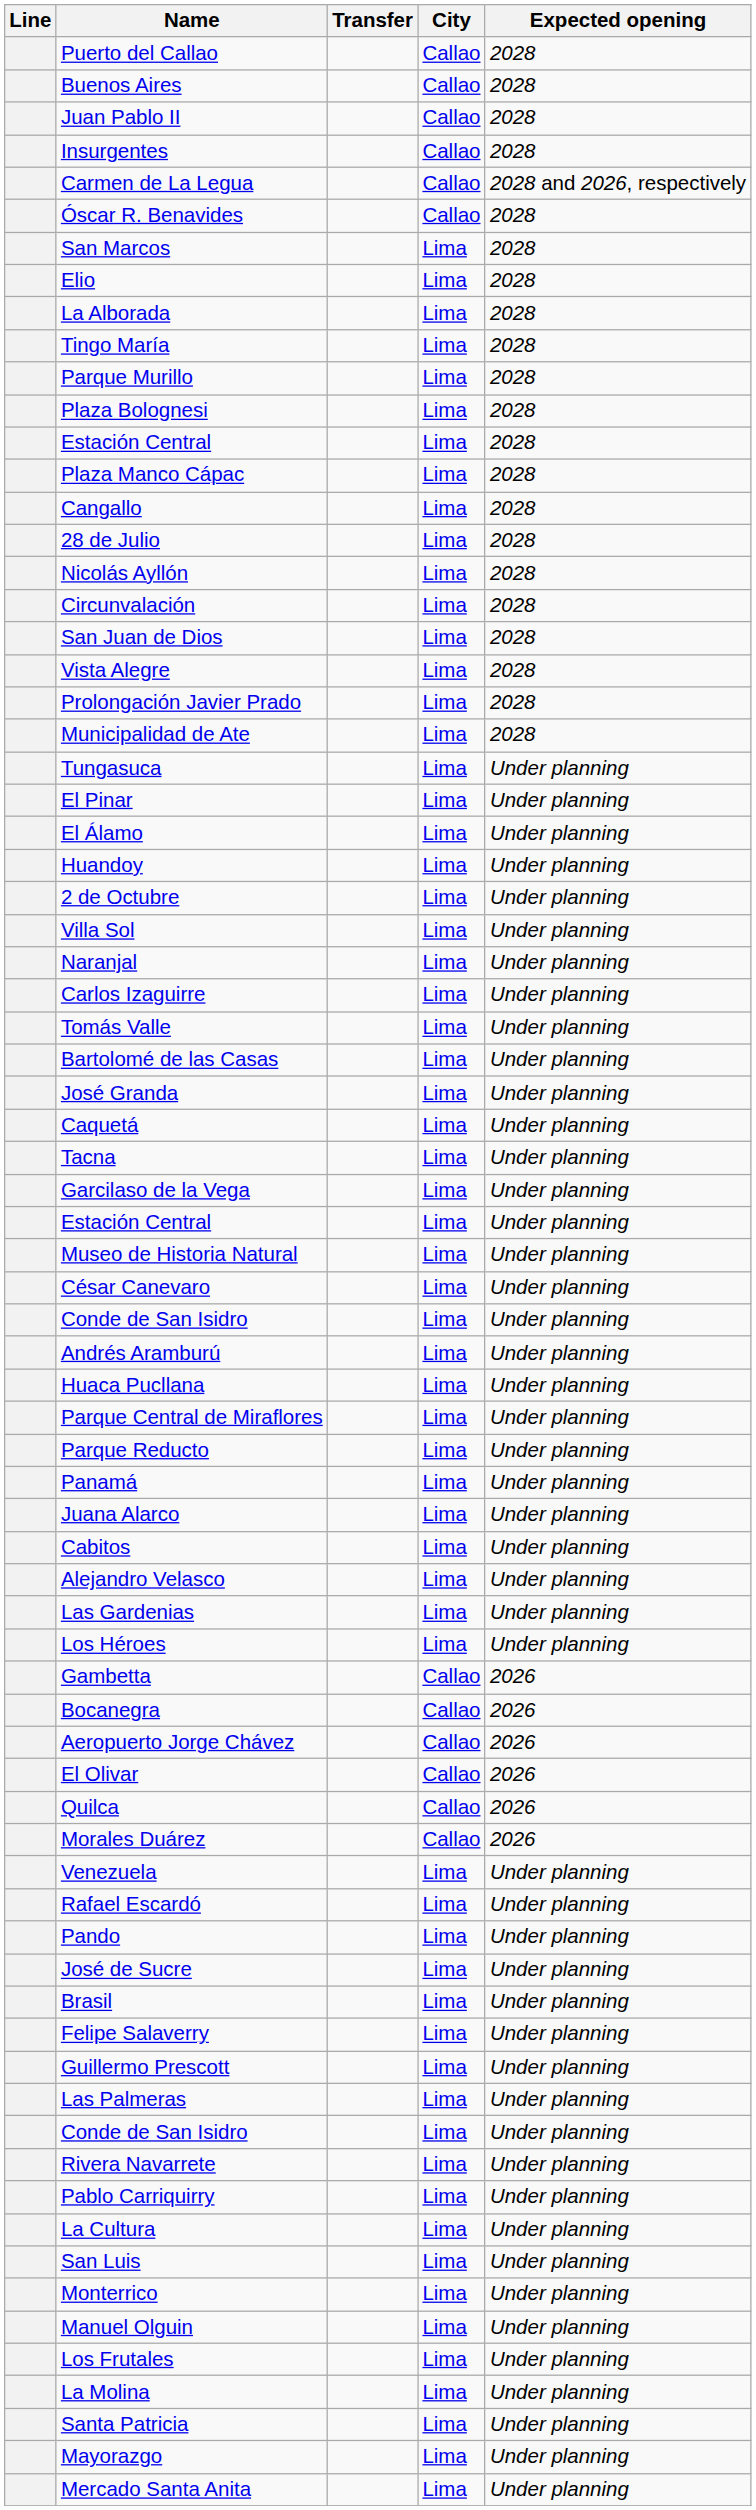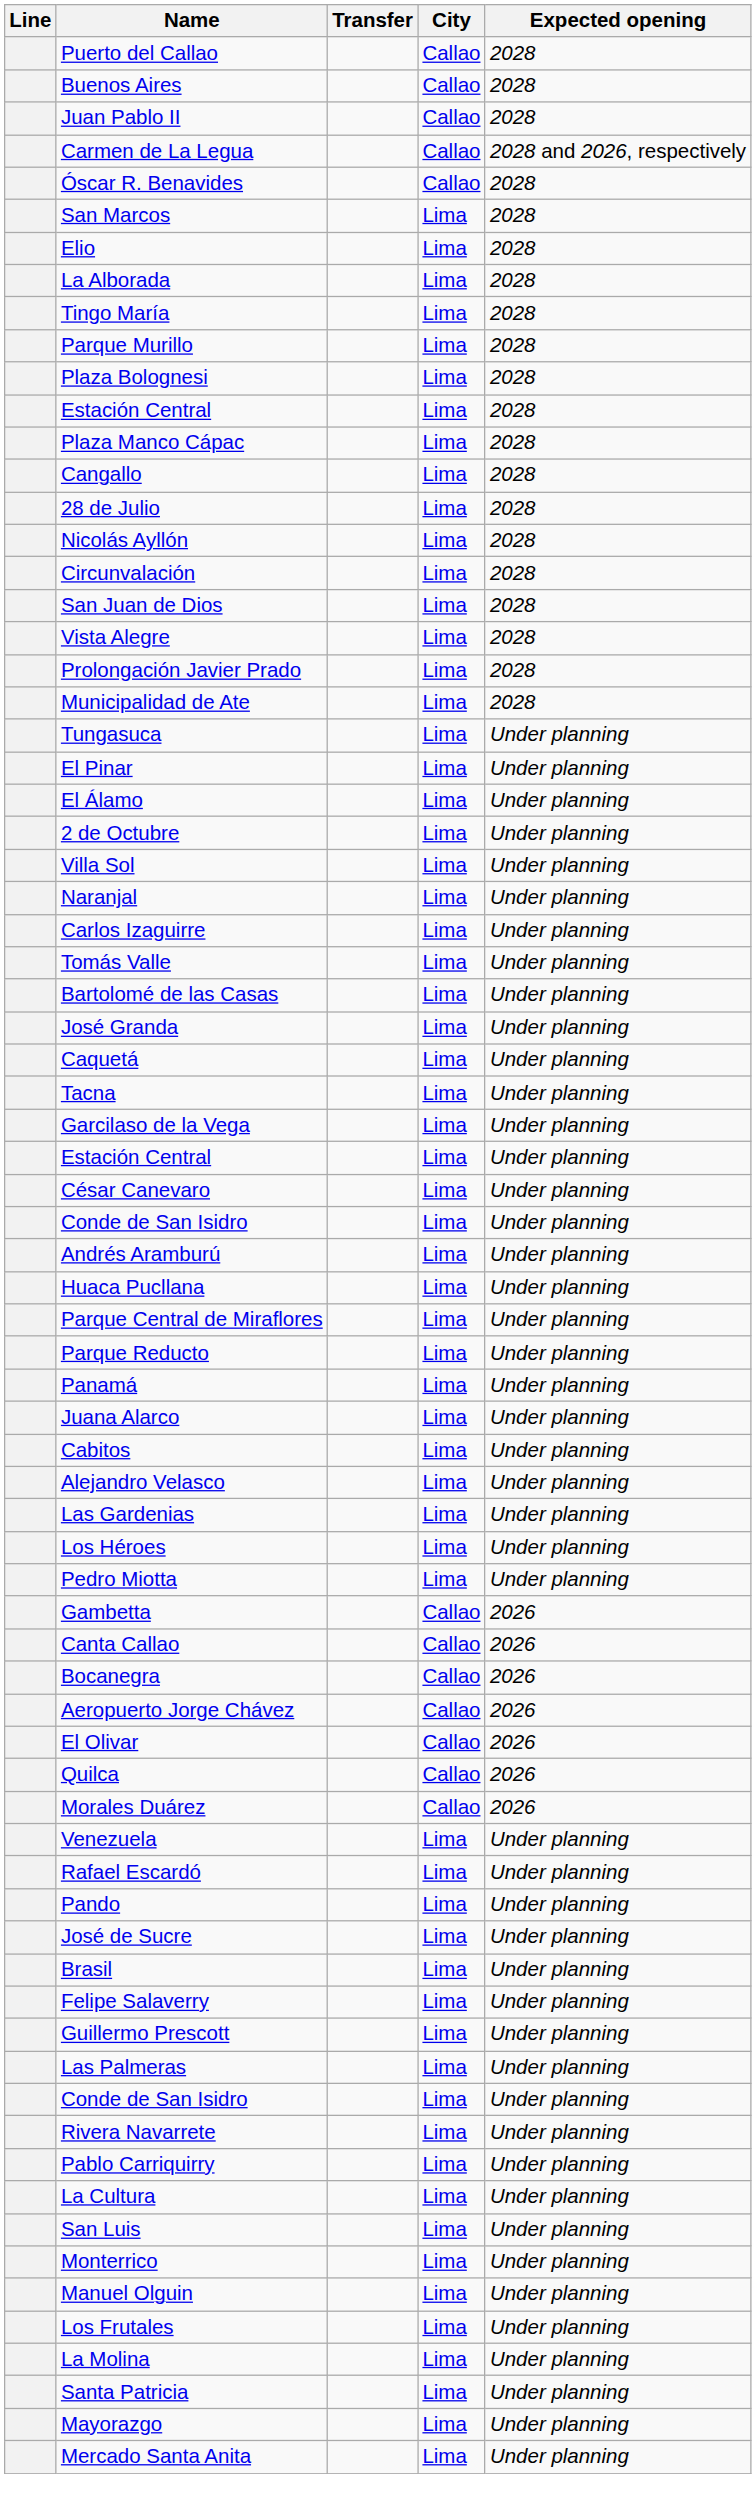 <table class="wikitable sortable" style="white-space:nowrap">
 <tr>
 <th><abbr>Line</abbr></th>
 <th class="sortable">Name</th>
 <th class="sortable"><abbr>Transfer</abbr></th>
 <th class="sortable">City</th>
 <th class="sortable"><abbr>Expected opening</abbr></th>
 </tr>
 <tr>
 <th></th>
 <td><a href='#'>Puerto del Callao</a></td>
 <td></td>
 <td><a href='#'>Callao</a></td>
 <td><em>2028</em></td>
 </tr>
 <tr>
 <th></th>
 <td><a href='#'>Buenos Aires</a></td>
 <td></td>
 <td><a href='#'>Callao</a></td>
 <td><em>2028</em></td>
 </tr>
 <tr>
 <th></th>
 <td><a href='#'>Juan Pablo II</a></td>
-<td></td>
-<td><a href='#'>Callao</a></td>
-<td><em>2028</em></td>
-</tr>
-<tr>
-<th></th>
-<td><a href='#'>Insurgentes</a></td>
 <td></td>
 <td><a href='#'>Callao</a></td>
 <td><em>2028</em></td>
 </tr>
 <tr>
 <th> </th>
 <td><a href='#'>Carmen de La Legua</a></td>
 <td></td>
 <td><a href='#'>Callao</a></td>
 <td><em>2028</em> and <em>2026</em>, respectively</td>
 </tr>
 <tr>
 <th></th>
 <td><a href='#'>Óscar R. Benavides</a></td>
 <td></td>
 <td><a href='#'>Callao</a></td>
 <td><em>2028</em></td>
 </tr>
 <tr>
 <th></th>
 <td><a href='#'>San Marcos</a></td>
 <td></td>
 <td><a href='#'>Lima</a></td>
 <td><em>2028</em></td>
 </tr>
 <tr>
 <th></th>
 <td><a href='#'>Elio</a></td>
 <td></td>
 <td><a href='#'>Lima</a></td>
 <td><em>2028</em></td>
 </tr>
 <tr>
 <th></th>
 <td><a href='#'>La Alborada</a></td>
 <td></td>
 <td><a href='#'>Lima</a></td>
 <td><em>2028</em></td>
 </tr>
 <tr>
 <th></th>
 <td><a href='#'>Tingo María</a></td>
 <td></td>
 <td><a href='#'>Lima</a></td>
 <td><em>2028</em></td>
 </tr>
 <tr>
 <th></th>
 <td><a href='#'>Parque Murillo</a></td>
 <td></td>
 <td><a href='#'>Lima</a></td>
 <td><em>2028</em></td>
 </tr>
 <tr>
 <th></th>
 <td><a href='#'>Plaza Bolognesi</a></td>
 <td></td>
 <td><a href='#'>Lima</a></td>
 <td><em>2028</em></td>
 </tr>
 <tr>
 <th></th>
 <td><a href='#'>Estación Central</a></td>
 <td></td>
 <td><a href='#'>Lima</a></td>
 <td><em>2028</em></td>
 </tr>
 <tr>
 <th></th>
 <td><a href='#'>Plaza Manco Cápac</a></td>
 <td></td>
 <td><a href='#'>Lima</a></td>
 <td><em>2028</em></td>
 </tr>
 <tr>
 <th></th>
 <td><a href='#'>Cangallo</a></td>
 <td></td>
 <td><a href='#'>Lima</a></td>
 <td><em>2028</em></td>
 </tr>
 <tr>
 <th></th>
 <td><a href='#'>28 de Julio</a></td>
 <td></td>
 <td><a href='#'>Lima</a></td>
 <td><em>2028</em></td>
 </tr>
 <tr>
 <th></th>
 <td><a href='#'>Nicolás Ayllón</a></td>
 <td></td>
 <td><a href='#'>Lima</a></td>
 <td><em>2028</em></td>
 </tr>
 <tr>
 <th></th>
 <td><a href='#'>Circunvalación</a></td>
 <td></td>
 <td><a href='#'>Lima</a></td>
 <td><em>2028</em></td>
 </tr>
 <tr>
 <th></th>
 <td><a href='#'>San Juan de Dios</a></td>
 <td></td>
 <td><a href='#'>Lima</a></td>
 <td><em>2028</em></td>
 </tr>
 <tr>
 <th></th>
 <td><a href='#'>Vista Alegre</a></td>
 <td></td>
 <td><a href='#'>Lima</a></td>
 <td><em>2028</em></td>
 </tr>
 <tr>
 <th></th>
 <td><a href='#'>Prolongación Javier Prado</a></td>
 <td></td>
 <td><a href='#'>Lima</a></td>
 <td><em>2028</em></td>
 </tr>
 <tr>
 <th></th>
 <td><a href='#'>Municipalidad de Ate</a></td>
 <td></td>
 <td><a href='#'>Lima</a></td>
 <td><em>2028</em></td>
 </tr>
 <tr>
 <th></th>
 <td><a href='#'>Tungasuca</a></td>
 <td></td>
 <td><a href='#'>Lima</a></td>
 <td><em>Under planning</em></td>
 </tr>
 <tr>
 <th></th>
 <td><a href='#'>El Pinar</a></td>
 <td></td>
 <td><a href='#'>Lima</a></td>
 <td><em>Under planning</em></td>
 </tr>
 <tr>
 <th></th>
 <td><a href='#'>El Álamo</a></td>
 <td></td>
 <td><a href='#'>Lima</a></td>
 <td><em>Under planning</em></td>
 </tr>
 <tr>
 <th></th>
-<td><a href='#'>Huandoy</a></td>
-<td></td>
-<td><a href='#'>Lima</a></td>
-<td><em>Under planning</em></td>
-</tr>
-<tr>
-<th></th>
 <td><a href='#'>2 de Octubre</a></td>
 <td></td>
 <td><a href='#'>Lima</a></td>
 <td><em>Under planning</em></td>
 </tr>
 <tr>
 <th></th>
 <td><a href='#'>Villa Sol</a></td>
 <td></td>
 <td><a href='#'>Lima</a></td>
 <td><em>Under planning</em></td>
 </tr>
 <tr>
 <th></th>
 <td><a href='#'>Naranjal</a></td>
 <td></td>
 <td><a href='#'>Lima</a></td>
 <td><em>Under planning</em></td>
 </tr>
 <tr>
 <th></th>
 <td><a href='#'>Carlos Izaguirre</a></td>
 <td></td>
 <td><a href='#'>Lima</a></td>
 <td><em>Under planning</em></td>
 </tr>
 <tr>
 <th></th>
 <td><a href='#'>Tomás Valle</a></td>
 <td></td>
 <td><a href='#'>Lima</a></td>
 <td><em>Under planning</em></td>
 </tr>
 <tr>
 <th></th>
 <td><a href='#'>Bartolomé de las Casas</a></td>
 <td></td>
 <td><a href='#'>Lima</a></td>
 <td><em>Under planning</em></td>
 </tr>
 <tr>
 <th></th>
 <td><a href='#'>José Granda</a></td>
 <td></td>
 <td><a href='#'>Lima</a></td>
 <td><em>Under planning</em></td>
 </tr>
 <tr>
 <th></th>
 <td><a href='#'>Caquetá</a></td>
 <td></td>
 <td><a href='#'>Lima</a></td>
 <td><em>Under planning</em></td>
 </tr>
 <tr>
 <th></th>
 <td><a href='#'>Tacna</a></td>
 <td></td>
 <td><a href='#'>Lima</a></td>
 <td><em>Under planning</em></td>
 </tr>
 <tr>
 <th></th>
 <td><a href='#'>Garcilaso de la Vega</a></td>
 <td></td>
 <td><a href='#'>Lima</a></td>
 <td><em>Under planning</em></td>
 </tr>
 <tr>
 <th></th>
 <td><a href='#'>Estación Central</a></td>
 <td> </td>
-<td><a href='#'>Lima</a></td>
-<td><em>Under planning</em></td>
-</tr>
-<tr>
-<th></th>
-<td><a href='#'>Museo de Historia Natural</a></td>
-<td></td>
 <td><a href='#'>Lima</a></td>
 <td><em>Under planning</em></td>
 </tr>
 <tr>
 <th></th>
 <td><a href='#'>César Canevaro</a></td>
 <td></td>
 <td><a href='#'>Lima</a></td>
 <td><em>Under planning</em></td>
 </tr>
 <tr>
 <th></th>
 <td><a href='#'>Conde de San Isidro</a></td>
 <td></td>
 <td><a href='#'>Lima</a></td>
 <td><em>Under planning</em></td>
 </tr>
 <tr>
 <th></th>
 <td><a href='#'>Andrés Aramburú</a></td>
 <td></td>
 <td><a href='#'>Lima</a></td>
 <td><em>Under planning</em></td>
 </tr>
 <tr>
 <th></th>
 <td><a href='#'>Huaca Pucllana</a></td>
 <td></td>
 <td><a href='#'>Lima</a></td>
 <td><em>Under planning</em></td>
 </tr>
 <tr>
 <th></th>
 <td><a href='#'>Parque Central de Miraflores</a></td>
 <td></td>
 <td><a href='#'>Lima</a></td>
 <td><em>Under planning</em></td>
 </tr>
 <tr>
 <th></th>
 <td><a href='#'>Parque Reducto</a></td>
 <td></td>
 <td><a href='#'>Lima</a></td>
 <td><em>Under planning</em></td>
 </tr>
 <tr>
 <th></th>
 <td><a href='#'>Panamá</a></td>
 <td></td>
 <td><a href='#'>Lima</a></td>
 <td><em>Under planning</em></td>
 </tr>
 <tr>
 <th></th>
 <td><a href='#'>Juana Alarco</a></td>
 <td></td>
 <td><a href='#'>Lima</a></td>
 <td><em>Under planning</em></td>
 </tr>
 <tr>
 <th></th>
 <td><a href='#'>Cabitos</a></td>
 <td></td>
 <td><a href='#'>Lima</a></td>
 <td><em>Under planning</em></td>
 </tr>
 <tr>
 <th></th>
 <td><a href='#'>Alejandro Velasco</a></td>
 <td></td>
 <td><a href='#'>Lima</a></td>
 <td><em>Under planning</em></td>
 </tr>
 <tr>
 <th></th>
 <td><a href='#'>Las Gardenias</a></td>
 <td></td>
 <td><a href='#'>Lima</a></td>
 <td><em>Under planning</em></td>
 </tr>
 <tr>
 <th></th>
 <td><a href='#'>Los Héroes</a></td>
 <td></td>
 <td><a href='#'>Lima</a></td>
 <td><em>Under planning</em></td>
 </tr>
 <tr>
 <th></th>
+<td><a href='#'>Pedro Miotta</a></td>
+<td></td>
+<td><a href='#'>Lima</a></td>
+<td><em>Under planning</em></td>
+</tr>
+<tr>
+<th></th>
 <td><a href='#'>Gambetta</a></td>
+<td></td>
+<td><a href='#'>Callao</a></td>
+<td><em>2026</em></td>
+</tr>
+<tr>
+<th></th>
+<td><a href='#'>Canta Callao</a></td>
 <td></td>
 <td><a href='#'>Callao</a></td>
 <td><em>2026</em></td>
 </tr>
 <tr>
 <th></th>
 <td><a href='#'>Bocanegra</a></td>
 <td></td>
 <td><a href='#'>Callao</a></td>
 <td><em>2026</em></td>
 </tr>
 <tr>
 <th></th>
 <td><a href='#'>Aeropuerto Jorge Chávez</a></td>
 <td></td>
 <td><a href='#'>Callao</a></td>
 <td><em>2026</em></td>
 </tr>
 <tr>
 <th></th>
 <td><a href='#'>El Olivar</a></td>
 <td></td>
 <td><a href='#'>Callao</a></td>
 <td><em>2026</em></td>
 </tr>
 <tr>
 <th></th>
 <td><a href='#'>Quilca</a></td>
 <td></td>
 <td><a href='#'>Callao</a></td>
 <td><em>2026</em></td>
 </tr>
 <tr>
 <th></th>
 <td><a href='#'>Morales Duárez</a></td>
 <td></td>
 <td><a href='#'>Callao</a></td>
 <td><em>2026</em></td>
 </tr>
 <tr>
 <th></th>
 <td><a href='#'>Venezuela</a></td>
 <td></td>
 <td><a href='#'>Lima</a></td>
 <td><em>Under planning</em></td>
 </tr>
 <tr>
 <th></th>
 <td><a href='#'>Rafael Escardó</a></td>
 <td></td>
 <td><a href='#'>Lima</a></td>
 <td><em>Under planning</em></td>
 </tr>
 <tr>
 <th></th>
 <td><a href='#'>Pando</a></td>
 <td></td>
 <td><a href='#'>Lima</a></td>
 <td><em>Under planning</em></td>
 </tr>
 <tr>
 <th></th>
 <td><a href='#'>José de Sucre</a></td>
 <td></td>
 <td><a href='#'>Lima</a></td>
 <td><em>Under planning</em></td>
 </tr>
 <tr>
 <th></th>
 <td><a href='#'>Brasil</a></td>
 <td></td>
 <td><a href='#'>Lima</a></td>
 <td><em>Under planning</em></td>
 </tr>
 <tr>
 <th></th>
 <td><a href='#'>Felipe Salaverry</a></td>
 <td></td>
 <td><a href='#'>Lima</a></td>
 <td><em>Under planning</em></td>
 </tr>
 <tr>
 <th></th>
 <td><a href='#'>Guillermo Prescott</a></td>
 <td></td>
 <td><a href='#'>Lima</a></td>
 <td><em>Under planning</em></td>
 </tr>
 <tr>
 <th></th>
 <td><a href='#'>Las Palmeras</a></td>
 <td></td>
 <td><a href='#'>Lima</a></td>
 <td><em>Under planning</em></td>
 </tr>
 <tr>
 <th></th>
 <td><a href='#'>Conde de San Isidro</a></td>
 <td></td>
 <td><a href='#'>Lima</a></td>
 <td><em>Under planning</em></td>
 </tr>
 <tr>
 <th></th>
 <td><a href='#'>Rivera Navarrete</a></td>
 <td></td>
 <td><a href='#'>Lima</a></td>
 <td><em>Under planning</em></td>
 </tr>
 <tr>
 <th></th>
 <td><a href='#'>Pablo Carriquirry</a></td>
 <td></td>
 <td><a href='#'>Lima</a></td>
 <td><em>Under planning</em></td>
 </tr>
 <tr>
 <th></th>
 <td><a href='#'>La Cultura</a></td>
 <td></td>
 <td><a href='#'>Lima</a></td>
 <td><em>Under planning</em></td>
 </tr>
 <tr>
 <th></th>
 <td><a href='#'>San Luis</a></td>
 <td></td>
 <td><a href='#'>Lima</a></td>
 <td><em>Under planning</em></td>
 </tr>
 <tr>
 <th></th>
 <td><a href='#'>Monterrico</a></td>
 <td></td>
 <td><a href='#'>Lima</a></td>
 <td><em>Under planning</em></td>
 </tr>
 <tr>
 <th></th>
 <td><a href='#'>Manuel Olguin</a></td>
 <td></td>
 <td><a href='#'>Lima</a></td>
 <td><em>Under planning</em></td>
 </tr>
 <tr>
 <th></th>
 <td><a href='#'>Los Frutales</a></td>
 <td></td>
 <td><a href='#'>Lima</a></td>
 <td><em>Under planning</em></td>
 </tr>
 <tr>
 <th></th>
 <td><a href='#'>La Molina</a></td>
 <td></td>
 <td><a href='#'>Lima</a></td>
 <td><em>Under planning</em></td>
 </tr>
 <tr>
 <th></th>
 <td><a href='#'>Santa Patricia</a></td>
 <td></td>
 <td><a href='#'>Lima</a></td>
 <td><em>Under planning</em></td>
 </tr>
 <tr>
 <th></th>
 <td><a href='#'>Mayorazgo</a></td>
 <td></td>
 <td><a href='#'>Lima</a></td>
 <td><em>Under planning</em></td>
 </tr>
 <tr>
 <th></th>
 <td><a href='#'>Mercado Santa Anita</a></td>
 <td></td>
 <td><a href='#'>Lima</a></td>
 <td><em>Under planning</em></td>
 </tr>
 </table>
